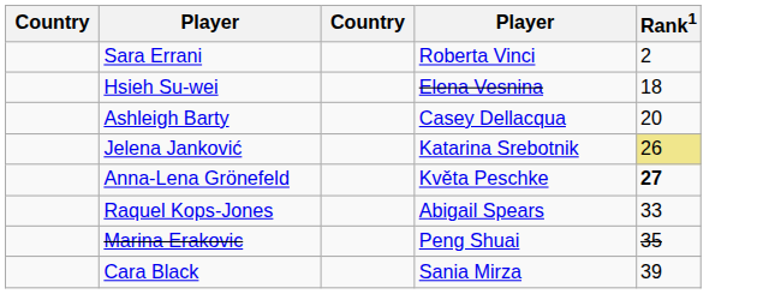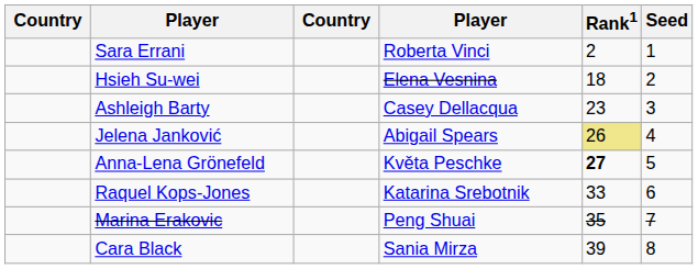 <table class="sortable wikitable">
 <tr>
 <th width="70">Country</th>
 <th width="175">Player</th>
 <th width="70">Country</th>
 <th width="175">Player</th>
 <th>Rank<sup>1</sup></th>
+<th>Seed</th>
 </tr>
 <tr>
 <td></td>
 <td><a href='#'>Sara Errani</a></td>
 <td></td>
 <td><a href='#'>Roberta Vinci</a></td>
 <td>2</td>
+<td>1</td>
 </tr>
 <tr>
 <td></td>
 <td><a href='#'>Hsieh Su-wei</a></td>
 <td></td>
 <td><s><a href='#'>Elena Vesnina</a></s></td>
 <td>18</td>
+<td>2</td>
 </tr>
 <tr>
 <td></td>
 <td><a href='#'>Ashleigh Barty</a></td>
 <td></td>
 <td><a href='#'>Casey Dellacqua</a></td>
-<td>20</td>
+<td>23</td>
+<td>3</td>
 </tr>
 <tr>
 <td></td>
 <td><a href='#'>Jelena Janković</a></td>
 <td></td>
-<td><a href='#'>Katarina Srebotnik</a></td>
+<td><a href='#'>Abigail Spears</a></td>
 <td style="background: khaki;">26</td>
+<td>4</td>
 </tr>
 <tr>
 <td></td>
 <td><a href='#'>Anna-Lena Grönefeld</a></td>
 <td></td>
 <td><a href='#'>Květa Peschke</a></td>
 <td><strong>27</strong></td>
+<td>5</td>
 </tr>
 <tr>
 <td></td>
 <td><a href='#'>Raquel Kops-Jones</a></td>
 <td></td>
-<td><a href='#'>Abigail Spears</a></td>
+<td><a href='#'>Katarina Srebotnik</a></td>
 <td>33</td>
+<td>6</td>
 </tr>
 <tr>
 <td><s></s></td>
 <td><s><a href='#'>Marina Erakovic</a></s></td>
 <td><s></s></td>
 <td><a href='#'>Peng Shuai</a></td>
 <td><s>35</s></td>
+<td><s>7</s></td>
 </tr>
 <tr>
 <td></td>
 <td><a href='#'>Cara Black</a></td>
 <td></td>
 <td><a href='#'>Sania Mirza</a></td>
 <td>39</td>
+<td>8</td>
 </tr>
 </table>
